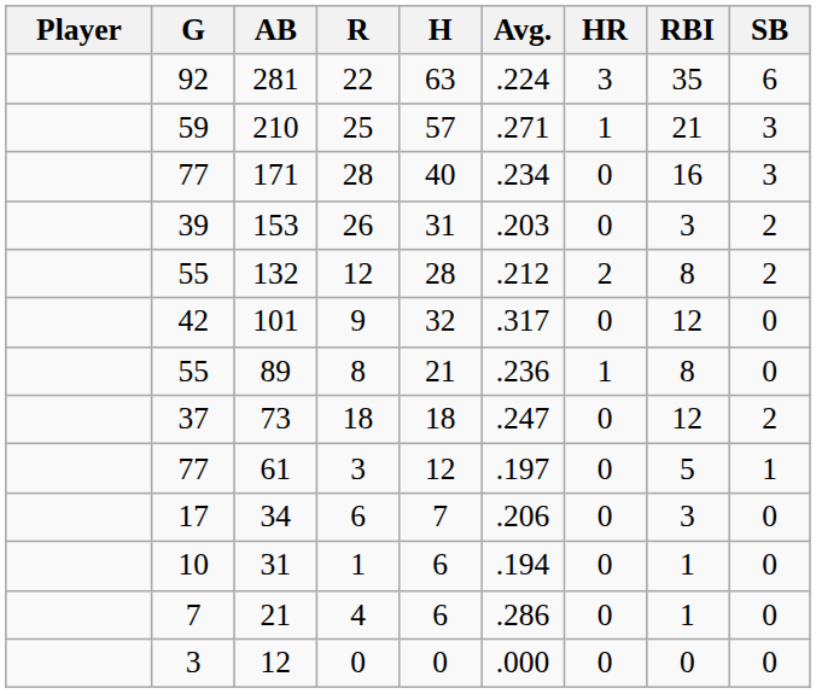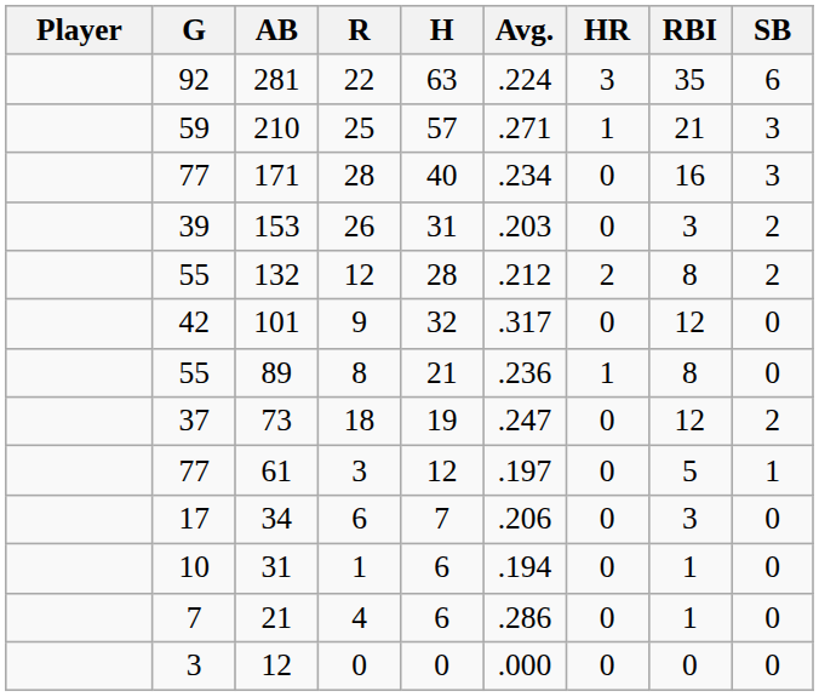 <table class="wikitable sortable">
 <tr>
 <th bgcolor="#DDDDFF" width="16%">Player</th>
 <th bgcolor="#DDDDFF" width="9%">G</th>
 <th bgcolor="#DDDDFF" width="9%">AB</th>
 <th bgcolor="#DDDDFF" width="9%">R</th>
 <th bgcolor="#DDDDFF" width="9%">H</th>
 <th bgcolor="#DDDDFF" width="9%">Avg.</th>
 <th bgcolor="#DDDDFF" width="9%">HR</th>
 <th bgcolor="#DDDDFF" width="9%">RBI</th>
 <th bgcolor="#DDDDFF" width="9%">SB</th>
 </tr>
 <tr align="center">
 <td></td>
 <td>92</td>
 <td>281</td>
 <td>22</td>
 <td>63</td>
 <td>.224</td>
 <td>3</td>
 <td>35</td>
 <td>6</td>
 </tr>
 <tr align="center">
 <td></td>
 <td>59</td>
 <td>210</td>
 <td>25</td>
 <td>57</td>
 <td>.271</td>
 <td>1</td>
 <td>21</td>
 <td>3</td>
 </tr>
 <tr align="center">
 <td></td>
 <td>77</td>
 <td>171</td>
 <td>28</td>
 <td>40</td>
 <td>.234</td>
 <td>0</td>
 <td>16</td>
 <td>3</td>
 </tr>
 <tr align="center">
 <td></td>
 <td>39</td>
 <td>153</td>
 <td>26</td>
 <td>31</td>
 <td>.203</td>
 <td>0</td>
 <td>3</td>
 <td>2</td>
 </tr>
 <tr align="center">
 <td></td>
 <td>55</td>
 <td>132</td>
 <td>12</td>
 <td>28</td>
 <td>.212</td>
 <td>2</td>
 <td>8</td>
 <td>2</td>
 </tr>
 <tr align="center">
 <td></td>
 <td>42</td>
 <td>101</td>
 <td>9</td>
 <td>32</td>
 <td>.317</td>
 <td>0</td>
 <td>12</td>
 <td>0</td>
 </tr>
 <tr align="center">
 <td></td>
 <td>55</td>
 <td>89</td>
 <td>8</td>
 <td>21</td>
 <td>.236</td>
 <td>1</td>
 <td>8</td>
 <td>0</td>
 </tr>
 <tr align="center">
 <td></td>
 <td>37</td>
 <td>73</td>
 <td>18</td>
-<td>18</td>
+<td>19</td>
 <td>.247</td>
 <td>0</td>
 <td>12</td>
 <td>2</td>
 </tr>
 <tr align="center">
 <td></td>
 <td>77</td>
 <td>61</td>
 <td>3</td>
 <td>12</td>
 <td>.197</td>
 <td>0</td>
 <td>5</td>
 <td>1</td>
 </tr>
 <tr align="center">
 <td></td>
 <td>17</td>
 <td>34</td>
 <td>6</td>
 <td>7</td>
 <td>.206</td>
 <td>0</td>
 <td>3</td>
 <td>0</td>
 </tr>
 <tr align="center">
 <td></td>
 <td>10</td>
 <td>31</td>
 <td>1</td>
 <td>6</td>
 <td>.194</td>
 <td>0</td>
 <td>1</td>
 <td>0</td>
 </tr>
 <tr align="center">
 <td></td>
 <td>7</td>
 <td>21</td>
 <td>4</td>
 <td>6</td>
 <td>.286</td>
 <td>0</td>
 <td>1</td>
 <td>0</td>
 </tr>
 <tr align="center">
 <td></td>
 <td>3</td>
 <td>12</td>
 <td>0</td>
 <td>0</td>
 <td>.000</td>
 <td>0</td>
 <td>0</td>
 <td>0</td>
 </tr>
 </table>
